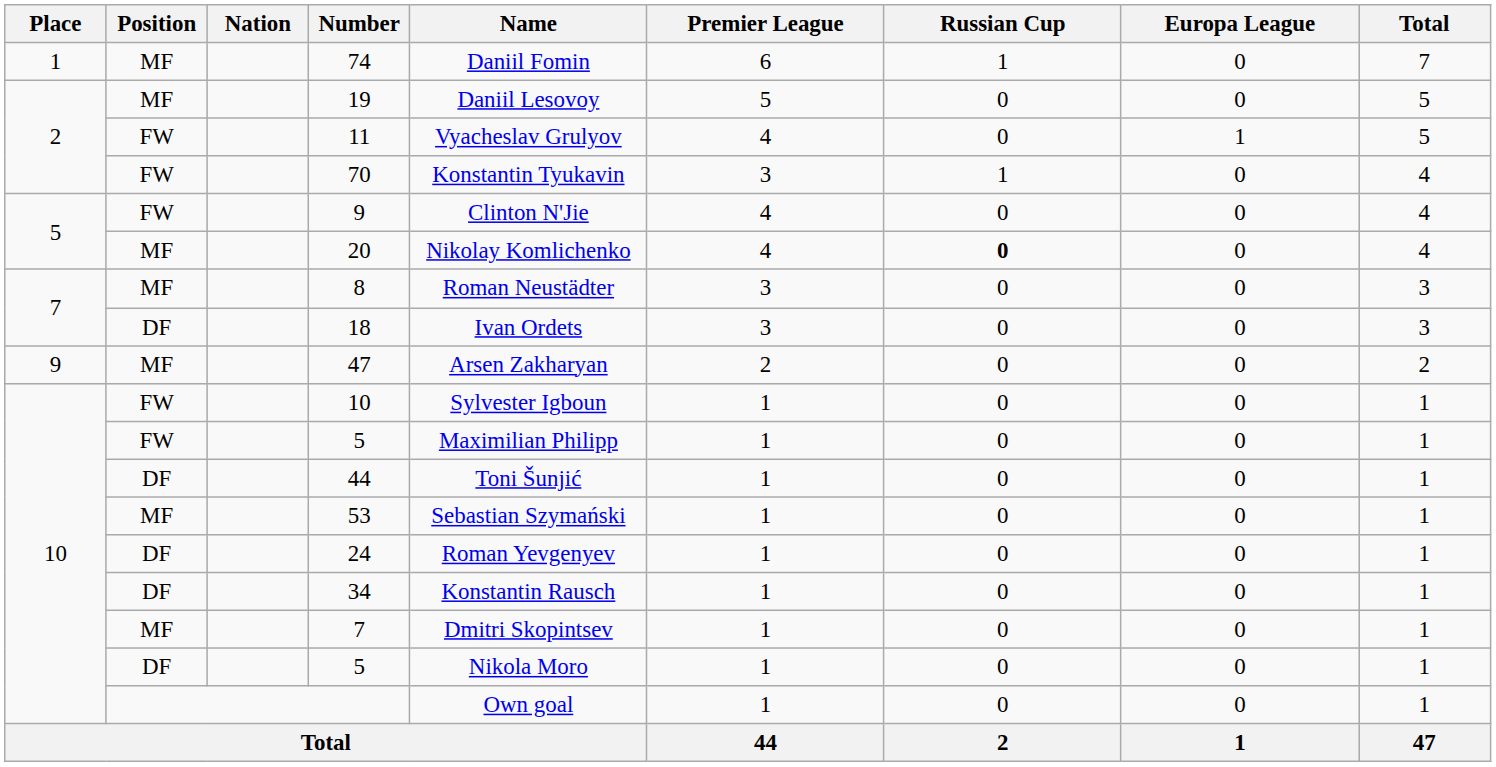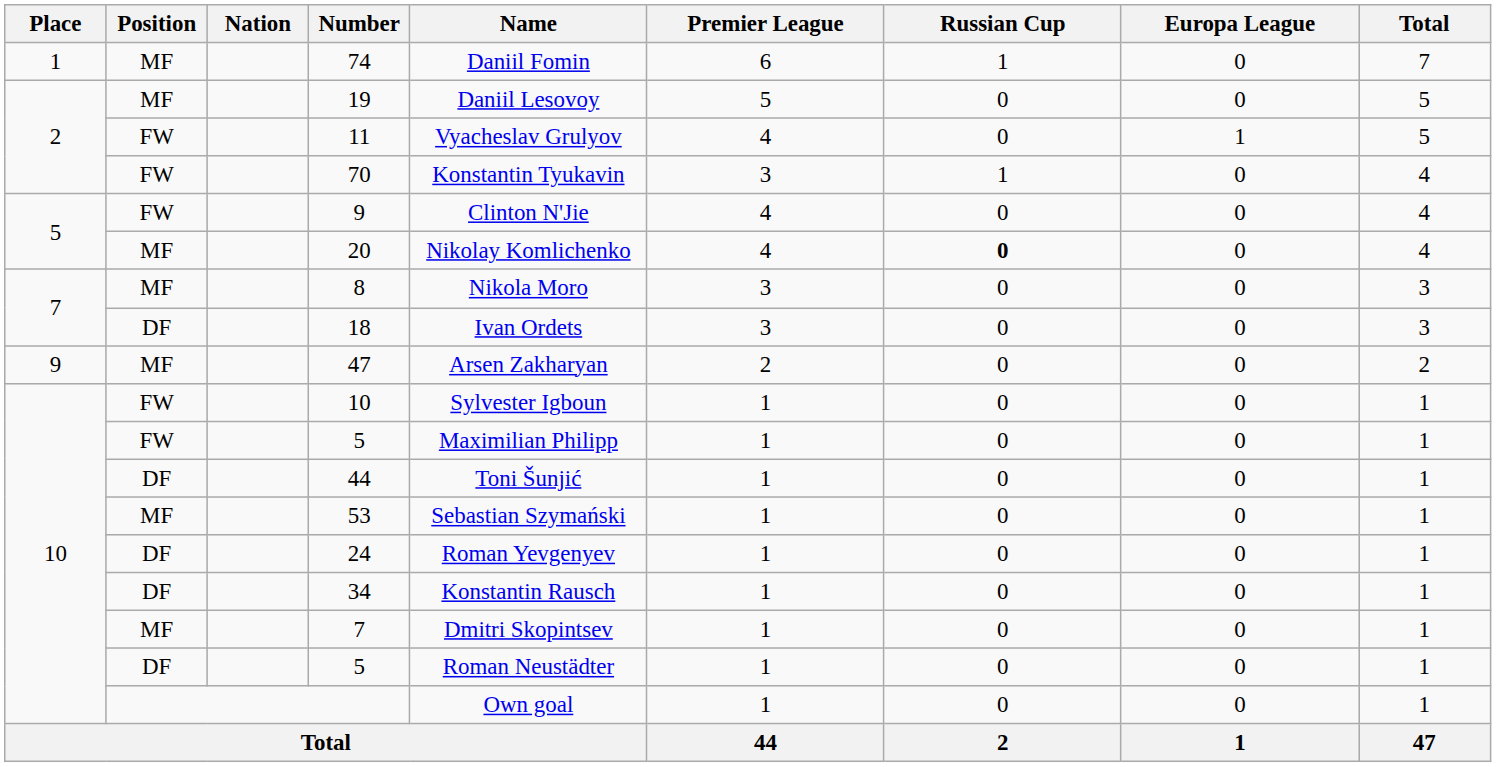 <table class="wikitable" style="font-size: 95%; text-align: center;">
 <tr>
 <th width=60>Place</th>
 <th width=60>Position</th>
 <th width=60>Nation</th>
 <th width=60>Number</th>
 <th width=150>Name</th>
 <th width=150>Premier League</th>
 <th width=150>Russian Cup</th>
 <th width=150>Europa League</th>
 <th width=80>Total</th>
 </tr>
 <tr>
 <td>1</td>
 <td>MF</td>
 <td></td>
 <td>74</td>
 <td><a href='#'>Daniil Fomin</a></td>
 <td>6</td>
 <td>1</td>
 <td>0</td>
 <td>7</td>
 </tr>
 <tr>
 <td rowspan="3">2</td>
 <td>MF</td>
 <td></td>
 <td>19</td>
 <td><a href='#'>Daniil Lesovoy</a></td>
 <td>5</td>
 <td>0</td>
 <td>0</td>
 <td>5</td>
 </tr>
 <tr>
 <td>FW</td>
 <td></td>
 <td>11</td>
 <td><a href='#'>Vyacheslav Grulyov</a></td>
 <td>4</td>
 <td>0</td>
 <td>1</td>
 <td>5</td>
 </tr>
 <tr>
 <td>FW</td>
 <td></td>
 <td>70</td>
 <td><a href='#'>Konstantin Tyukavin</a></td>
 <td>3</td>
 <td>1</td>
 <td>0</td>
 <td>4</td>
 </tr>
 <tr>
 <td rowspan="2">5</td>
 <td>FW</td>
 <td></td>
 <td>9</td>
 <td><a href='#'>Clinton N'Jie</a></td>
 <td>4</td>
 <td>0</td>
 <td>0</td>
 <td>4</td>
 </tr>
 <tr>
 <td>MF</td>
 <td></td>
 <td>20</td>
 <td><a href='#'>Nikolay Komlichenko</a></td>
 <td>4</td>
 <td><strong>0</strong></td>
 <td>0</td>
 <td>4</td>
 </tr>
 <tr>
 <td rowspan="2">7</td>
 <td>MF</td>
 <td></td>
 <td>8</td>
-<td><a href='#'>Roman Neustädter</a></td>
+<td><a href='#'>Nikola Moro</a></td>
 <td>3</td>
 <td>0</td>
 <td>0</td>
 <td>3</td>
 </tr>
 <tr>
 <td>DF</td>
 <td></td>
 <td>18</td>
 <td><a href='#'>Ivan Ordets</a></td>
 <td>3</td>
 <td>0</td>
 <td>0</td>
 <td>3</td>
 </tr>
 <tr>
 <td>9</td>
 <td>MF</td>
 <td></td>
 <td>47</td>
 <td><a href='#'>Arsen Zakharyan</a></td>
 <td>2</td>
 <td>0</td>
 <td>0</td>
 <td>2</td>
 </tr>
 <tr>
 <td rowspan="9">10</td>
 <td>FW</td>
 <td></td>
 <td>10</td>
 <td><a href='#'>Sylvester Igboun</a></td>
 <td>1</td>
 <td>0</td>
 <td>0</td>
 <td>1</td>
 </tr>
 <tr>
 <td>FW</td>
 <td></td>
 <td>5</td>
 <td><a href='#'>Maximilian Philipp</a></td>
 <td>1</td>
 <td>0</td>
 <td>0</td>
 <td>1</td>
 </tr>
 <tr>
 <td>DF</td>
 <td></td>
 <td>44</td>
 <td><a href='#'>Toni Šunjić</a></td>
 <td>1</td>
 <td>0</td>
 <td>0</td>
 <td>1</td>
 </tr>
 <tr>
 <td>MF</td>
 <td></td>
 <td>53</td>
 <td><a href='#'>Sebastian Szymański</a></td>
 <td>1</td>
 <td>0</td>
 <td>0</td>
 <td>1</td>
 </tr>
 <tr>
 <td>DF</td>
 <td></td>
 <td>24</td>
 <td><a href='#'>Roman Yevgenyev</a></td>
 <td>1</td>
 <td>0</td>
 <td>0</td>
 <td>1</td>
 </tr>
 <tr>
 <td>DF</td>
 <td></td>
 <td>34</td>
 <td><a href='#'>Konstantin Rausch</a></td>
 <td>1</td>
 <td>0</td>
 <td>0</td>
 <td>1</td>
 </tr>
 <tr>
 <td>MF</td>
 <td></td>
 <td>7</td>
 <td><a href='#'>Dmitri Skopintsev</a></td>
 <td>1</td>
 <td>0</td>
 <td>0</td>
 <td>1</td>
 </tr>
 <tr>
 <td>DF</td>
 <td></td>
 <td>5</td>
-<td><a href='#'>Nikola Moro</a></td>
+<td><a href='#'>Roman Neustädter</a></td>
 <td>1</td>
 <td>0</td>
 <td>0</td>
 <td>1</td>
 </tr>
 <tr>
 <td colspan="3"></td>
 <td><a href='#'>Own goal</a></td>
 <td>1</td>
 <td>0</td>
 <td>0</td>
 <td>1</td>
 </tr>
 <tr>
 <th colspan=5>Total</th>
 <th>44</th>
 <th>2</th>
 <th>1</th>
 <th>47</th>
 </tr>
 </table>
